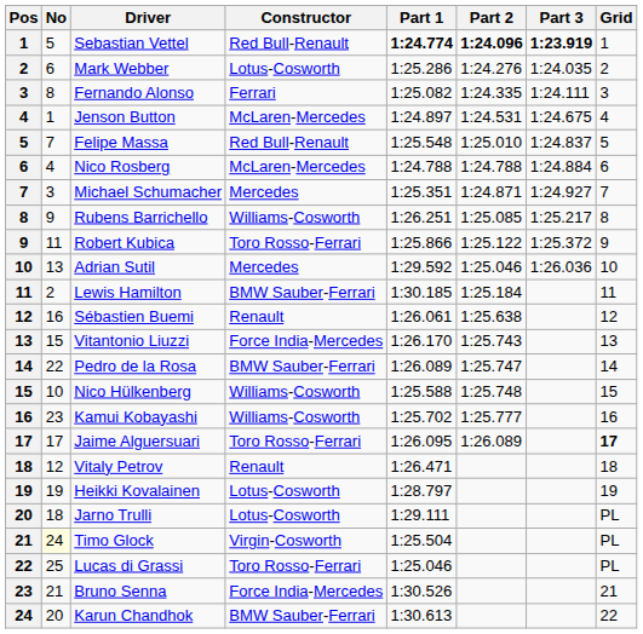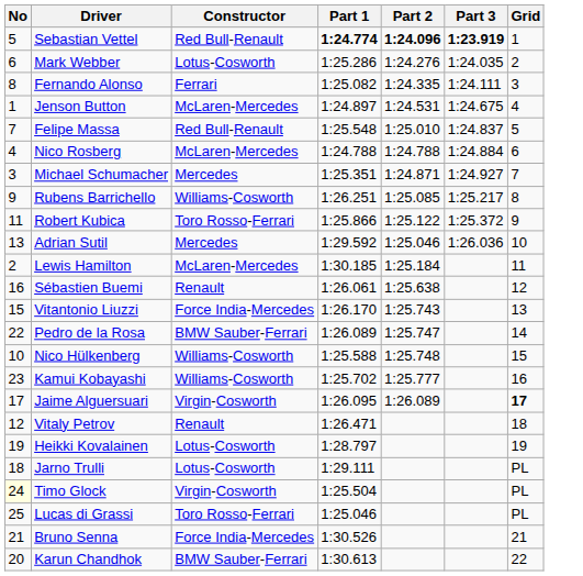 <table class="wikitable sortable" style="font-size: 85%;">
 <tr>
-<th>Pos</th>
 <th>No</th>
 <th>Driver</th>
 <th>Constructor</th>
 <th>Part 1</th>
 <th>Part 2</th>
 <th>Part 3</th>
 <th>Grid</th>
 </tr>
 <tr>
-<th>1</th>
 <td>5</td>
 <td> <a href='#'>Sebastian Vettel</a></td>
 <td><a href='#'>Red Bull</a>-<a href='#'>Renault</a></td>
 <td><strong>1:24.774</strong></td>
 <td><strong>1:24.096</strong></td>
 <td><strong>1:23.919</strong></td>
 <td>1</td>
 </tr>
 <tr>
-<th>2</th>
 <td>6</td>
 <td> <a href='#'>Mark Webber</a></td>
 <td><a href='#'>Lotus</a>-<a href='#'>Cosworth</a></td>
 <td>1:25.286</td>
 <td>1:24.276</td>
 <td>1:24.035</td>
 <td>2</td>
 </tr>
 <tr>
-<th>3</th>
 <td>8</td>
 <td> <a href='#'>Fernando Alonso</a></td>
 <td><a href='#'>Ferrari</a></td>
 <td>1:25.082</td>
 <td>1:24.335</td>
 <td>1:24.111</td>
 <td>3</td>
 </tr>
 <tr>
-<th>4</th>
 <td>1</td>
 <td> <a href='#'>Jenson Button</a></td>
 <td><a href='#'>McLaren</a>-<a href='#'>Mercedes</a></td>
 <td>1:24.897</td>
 <td>1:24.531</td>
 <td>1:24.675</td>
 <td>4</td>
 </tr>
 <tr>
-<th>5</th>
 <td>7</td>
 <td> <a href='#'>Felipe Massa</a></td>
 <td><a href='#'>Red Bull</a>-<a href='#'>Renault</a></td>
 <td>1:25.548</td>
 <td>1:25.010</td>
 <td>1:24.837</td>
 <td>5</td>
 </tr>
 <tr>
-<th>6</th>
 <td>4</td>
 <td> <a href='#'>Nico Rosberg</a></td>
 <td><a href='#'>McLaren</a>-<a href='#'>Mercedes</a></td>
 <td>1:24.788</td>
 <td>1:24.788</td>
 <td>1:24.884</td>
 <td>6</td>
 </tr>
 <tr>
-<th>7</th>
 <td>3</td>
 <td> <a href='#'>Michael Schumacher</a></td>
 <td><a href='#'>Mercedes</a></td>
 <td>1:25.351</td>
 <td>1:24.871</td>
 <td>1:24.927</td>
 <td>7</td>
 </tr>
 <tr>
-<th>8</th>
 <td>9</td>
 <td> <a href='#'>Rubens Barrichello</a></td>
 <td><a href='#'>Williams</a>-<a href='#'>Cosworth</a></td>
 <td>1:26.251</td>
 <td>1:25.085</td>
 <td>1:25.217</td>
 <td>8</td>
 </tr>
 <tr>
-<th>9</th>
 <td>11</td>
 <td> <a href='#'>Robert Kubica</a></td>
 <td><a href='#'>Toro Rosso</a>-<a href='#'>Ferrari</a></td>
 <td>1:25.866</td>
 <td>1:25.122</td>
 <td>1:25.372</td>
 <td>9</td>
 </tr>
 <tr>
-<th>10</th>
 <td>13</td>
 <td> <a href='#'>Adrian Sutil</a></td>
 <td><a href='#'>Mercedes</a></td>
 <td>1:29.592</td>
 <td>1:25.046</td>
 <td>1:26.036</td>
 <td>10</td>
 </tr>
 <tr>
-<th>11</th>
 <td>2</td>
 <td> <a href='#'>Lewis Hamilton</a></td>
-<td><a href='#'>BMW Sauber</a>-<a href='#'>Ferrari</a></td>
+<td><a href='#'>McLaren</a>-<a href='#'>Mercedes</a></td>
 <td>1:30.185</td>
 <td>1:25.184</td>
 <td></td>
 <td>11</td>
 </tr>
 <tr>
-<th>12</th>
 <td>16</td>
 <td> <a href='#'>Sébastien Buemi</a></td>
 <td><a href='#'>Renault</a></td>
 <td>1:26.061</td>
 <td>1:25.638</td>
 <td></td>
 <td>12</td>
 </tr>
 <tr>
-<th>13</th>
 <td>15</td>
 <td> <a href='#'>Vitantonio Liuzzi</a></td>
 <td><a href='#'>Force India</a>-<a href='#'>Mercedes</a></td>
 <td>1:26.170</td>
 <td>1:25.743</td>
 <td></td>
 <td>13</td>
 </tr>
 <tr>
-<th>14</th>
 <td>22</td>
 <td> <a href='#'>Pedro de la Rosa</a></td>
 <td><a href='#'>BMW Sauber</a>-<a href='#'>Ferrari</a></td>
 <td>1:26.089</td>
 <td>1:25.747</td>
 <td></td>
 <td>14</td>
 </tr>
 <tr>
-<th>15</th>
 <td>10</td>
 <td> <a href='#'>Nico Hülkenberg</a></td>
 <td><a href='#'>Williams</a>-<a href='#'>Cosworth</a></td>
 <td>1:25.588</td>
 <td>1:25.748</td>
 <td></td>
 <td>15</td>
 </tr>
 <tr>
-<th>16</th>
 <td>23</td>
 <td> <a href='#'>Kamui Kobayashi</a></td>
 <td><a href='#'>Williams</a>-<a href='#'>Cosworth</a></td>
 <td>1:25.702</td>
 <td>1:25.777</td>
 <td></td>
 <td>16</td>
 </tr>
 <tr>
-<th>17</th>
 <td>17</td>
 <td> <a href='#'>Jaime Alguersuari</a></td>
-<td><a href='#'>Toro Rosso</a>-<a href='#'>Ferrari</a></td>
+<td><a href='#'>Virgin</a>-<a href='#'>Cosworth</a></td>
 <td>1:26.095</td>
 <td>1:26.089</td>
 <td></td>
 <td><strong>17</strong></td>
 </tr>
 <tr>
-<th>18</th>
 <td>12</td>
 <td> <a href='#'>Vitaly Petrov</a></td>
 <td><a href='#'>Renault</a></td>
 <td>1:26.471</td>
 <td></td>
 <td></td>
 <td>18</td>
 </tr>
 <tr>
-<th>19</th>
 <td>19</td>
 <td> <a href='#'>Heikki Kovalainen</a></td>
 <td><a href='#'>Lotus</a>-<a href='#'>Cosworth</a></td>
 <td>1:28.797</td>
 <td></td>
 <td></td>
 <td>19</td>
 </tr>
 <tr>
-<th>20</th>
 <td>18</td>
 <td> <a href='#'>Jarno Trulli</a></td>
 <td><a href='#'>Lotus</a>-<a href='#'>Cosworth</a></td>
 <td>1:29.111</td>
 <td></td>
 <td></td>
 <td>PL</td>
 </tr>
 <tr>
-<th>21</th>
 <td style="background: lightyellow;">24</td>
 <td> <a href='#'>Timo Glock</a></td>
 <td><a href='#'>Virgin</a>-<a href='#'>Cosworth</a></td>
 <td>1:25.504</td>
 <td></td>
 <td></td>
 <td>PL</td>
 </tr>
 <tr>
-<th>22</th>
 <td>25</td>
 <td> <a href='#'>Lucas di Grassi</a></td>
 <td><a href='#'>Toro Rosso</a>-<a href='#'>Ferrari</a></td>
 <td>1:25.046</td>
 <td></td>
 <td></td>
 <td>PL</td>
 </tr>
 <tr>
-<th>23</th>
 <td>21</td>
 <td> <a href='#'>Bruno Senna</a></td>
 <td><a href='#'>Force India</a>-<a href='#'>Mercedes</a></td>
 <td>1:30.526</td>
 <td></td>
 <td></td>
 <td>21</td>
 </tr>
 <tr>
-<th>24</th>
 <td>20</td>
 <td> <a href='#'>Karun Chandhok</a></td>
 <td><a href='#'>BMW Sauber</a>-<a href='#'>Ferrari</a></td>
 <td>1:30.613</td>
 <td></td>
 <td></td>
 <td>22</td>
 </tr>
 </table>
